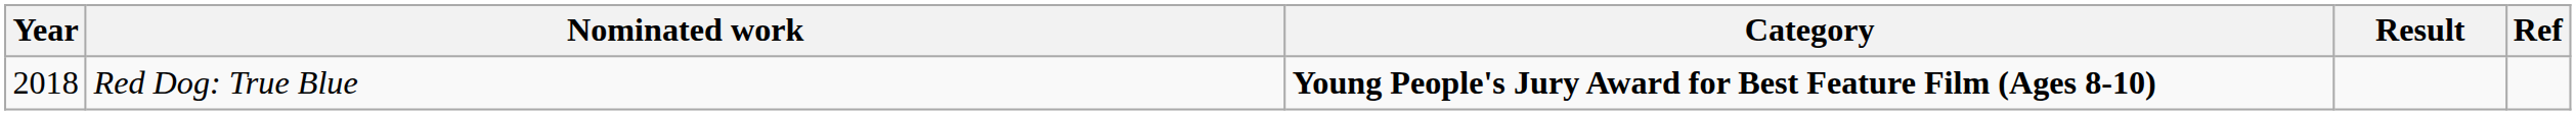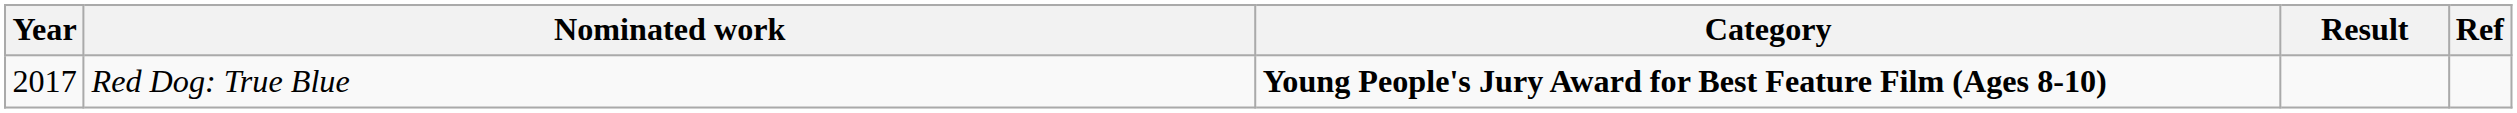 <table class="wikitable">
 <tr>
 <th scope="col" style="width:1em;">Year</th>
 <th scope="col" style="width:40em;">Nominated work</th>
 <th scope="col" style="width:35em;">Category</th>
 <th scope="col" style="width:5em;">Result</th>
 <th scope="col" style="width:1em;" class="unsortable">Ref</th>
 </tr>
 <tr>
-<td>2018</td>
+<td>2017</td>
 <td><em>Red Dog: True Blue</em></td>
 <td><strong>Young People's Jury Award for Best Feature Film (Ages 8-10)</strong></td>
 <td></td>
 <td></td>
 </tr>
 </table>
